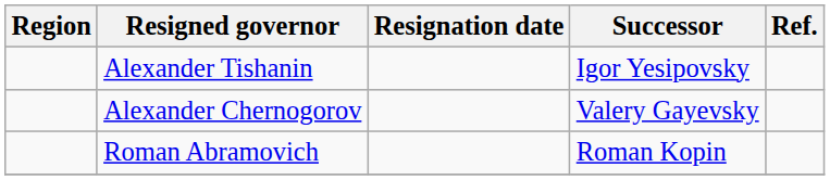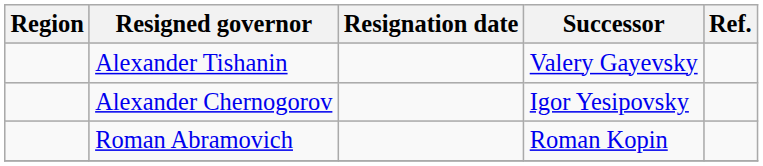 <table class="wikitable" style="text-align:left">
 <tr>
 <th>Region</th>
 <th>Resigned governor</th>
 <th>Resignation date</th>
 <th>Successor</th>
 <th>Ref.</th>
 </tr>
 <tr>
 <td></td>
 <td><a href='#'>Alexander Tishanin</a></td>
 <td></td>
-<td><a href='#'>Igor Yesipovsky</a></td>
+<td><a href='#'>Valery Gayevsky</a></td>
 <td></td>
 </tr>
 <tr>
 <td></td>
 <td><a href='#'>Alexander Chernogorov</a></td>
 <td></td>
-<td><a href='#'>Valery Gayevsky</a></td>
+<td><a href='#'>Igor Yesipovsky</a></td>
 <td></td>
 </tr>
 <tr>
 <td></td>
 <td><a href='#'>Roman Abramovich</a></td>
 <td></td>
 <td><a href='#'>Roman Kopin</a></td>
 <td></td>
 </tr>
 <tr>
 </tr>
 </table>
